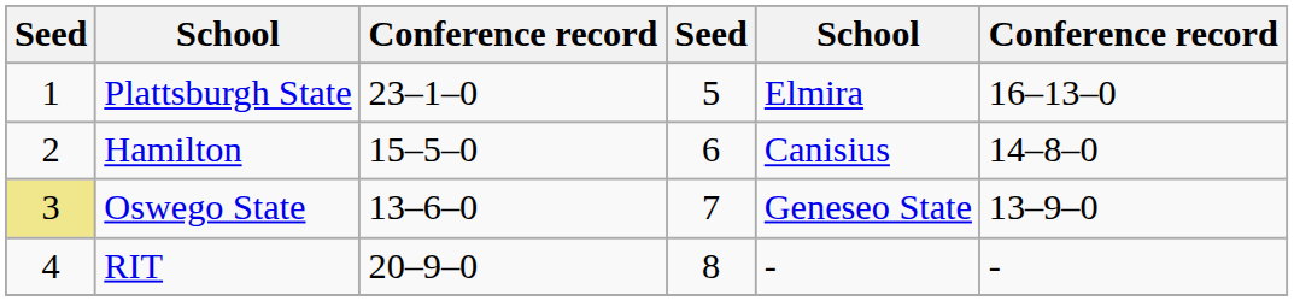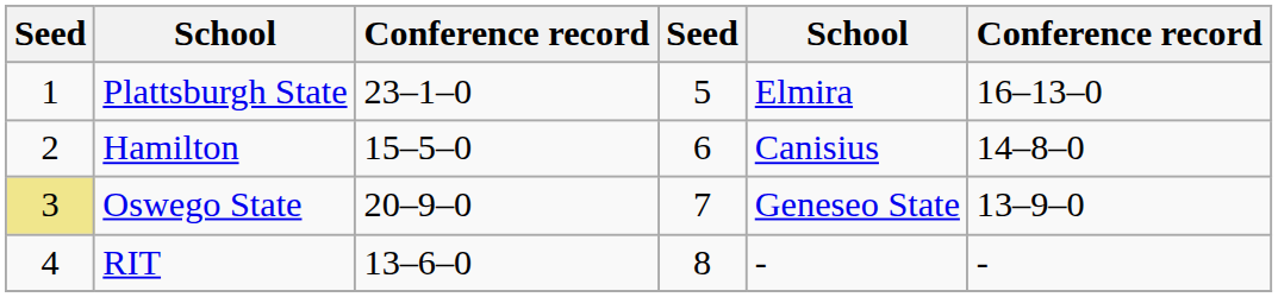 <table class="wikitable">
 <tr>
 <th>Seed</th>
 <th>School</th>
 <th>Conference record</th>
 <th>Seed</th>
 <th>School</th>
 <th>Conference record</th>
 </tr>
 <tr>
 <td align=center>1</td>
 <td><a href='#'>Plattsburgh State</a></td>
 <td>23–1–0</td>
 <td align=center>5</td>
 <td><a href='#'>Elmira</a></td>
 <td>16–13–0</td>
 </tr>
 <tr>
 <td align=center>2</td>
 <td><a href='#'>Hamilton</a></td>
 <td>15–5–0</td>
 <td align=center>6</td>
 <td><a href='#'>Canisius</a></td>
 <td>14–8–0</td>
 </tr>
 <tr>
 <td align=center style="background: khaki;">3</td>
 <td><a href='#'>Oswego State</a></td>
-<td>13–6–0</td>
+<td>20–9–0</td>
 <td align=center>7</td>
 <td><a href='#'>Geneseo State</a></td>
 <td>13–9–0</td>
 </tr>
 <tr>
 <td align=center>4</td>
 <td><a href='#'>RIT</a></td>
-<td>20–9–0</td>
+<td>13–6–0</td>
 <td align=center>8</td>
 <td>-</td>
 <td>-</td>
 </tr>
 <tr>
 </tr>
 </table>
